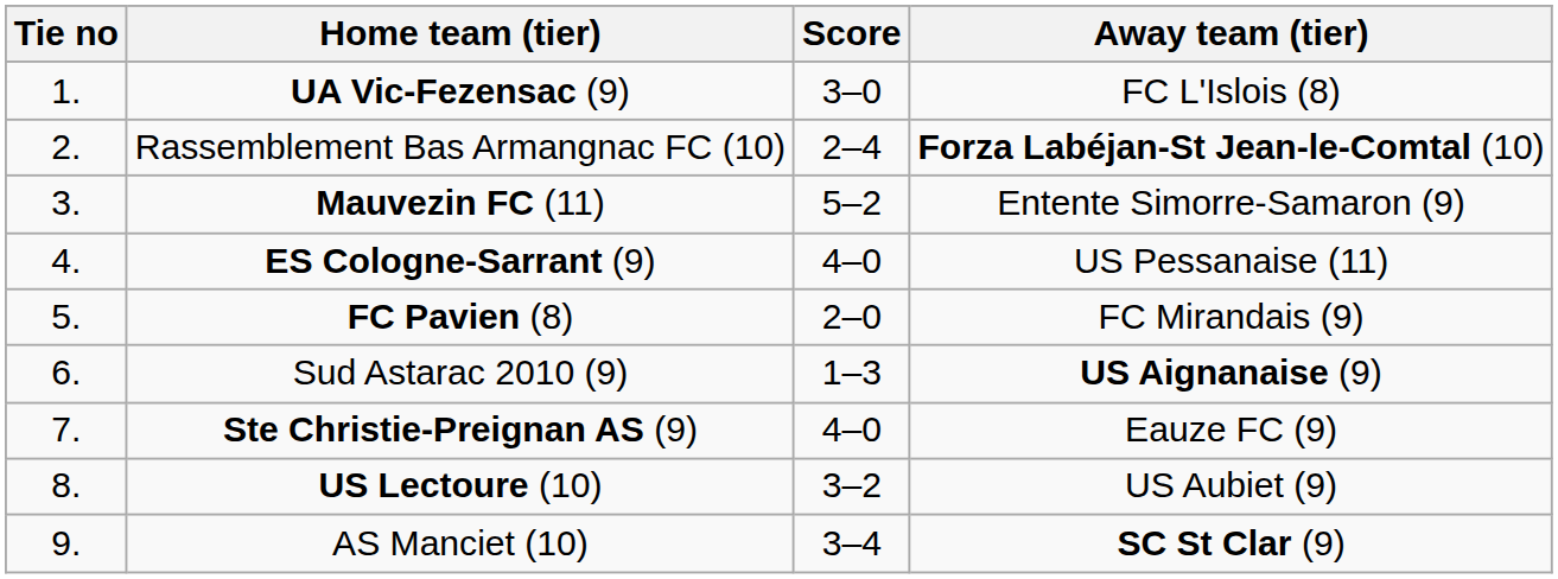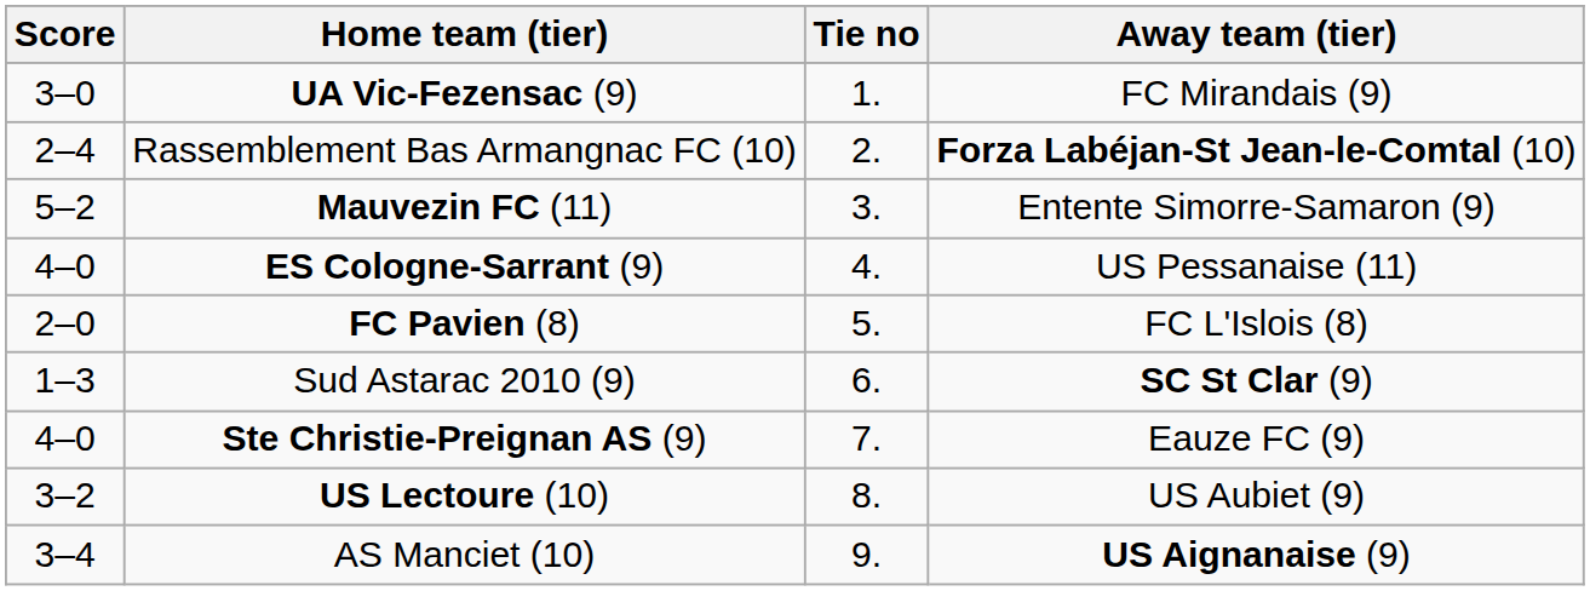 <table class="wikitable" style="text-align: center">
 <tr>
+<th>Score</th>
+<th>Home team (tier)</th>
 <th>Tie no</th>
-<th>Home team (tier)</th>
-<th>Score</th>
 <th>Away team (tier)</th>
 </tr>
 <tr>
+<td>3–0</td>
+<td><strong>UA Vic-Fezensac</strong> (9)</td>
 <td>1.</td>
-<td><strong>UA Vic-Fezensac</strong> (9)</td>
-<td>3–0</td>
+<td>FC Mirandais (9)</td>
+</tr>
+<tr>
+<td>2–4</td>
+<td>Rassemblement Bas Armangnac FC (10)</td>
+<td>2.</td>
+<td><strong>Forza Labéjan-St Jean-le-Comtal</strong> (10)</td>
+</tr>
+<tr>
+<td>5–2</td>
+<td><strong>Mauvezin FC</strong> (11)</td>
+<td>3.</td>
+<td>Entente Simorre-Samaron (9)</td>
+</tr>
+<tr>
+<td>4–0</td>
+<td><strong>ES Cologne-Sarrant</strong>  (9)</td>
+<td>4.</td>
+<td>US Pessanaise (11)</td>
+</tr>
+<tr>
+<td>2–0</td>
+<td><strong>FC Pavien</strong> (8)</td>
+<td>5.</td>
 <td>FC L'Islois (8)</td>
 </tr>
 <tr>
-<td>2.</td>
-<td>Rassemblement Bas Armangnac FC (10)</td>
-<td>2–4</td>
-<td><strong>Forza Labéjan-St Jean-le-Comtal</strong> (10)</td>
+<td>1–3</td>
+<td>Sud Astarac 2010 (9)</td>
+<td>6.</td>
+<td><strong>SC St Clar</strong> (9)</td>
 </tr>
 <tr>
-<td>3.</td>
-<td><strong>Mauvezin FC</strong> (11)</td>
-<td>5–2</td>
-<td>Entente Simorre-Samaron (9)</td>
-</tr>
-<tr>
-<td>4.</td>
-<td><strong>ES Cologne-Sarrant</strong>  (9)</td>
 <td>4–0</td>
-<td>US Pessanaise (11)</td>
-</tr>
-<tr>
-<td>5.</td>
-<td><strong>FC Pavien</strong> (8)</td>
-<td>2–0</td>
-<td>FC Mirandais (9)</td>
-</tr>
-<tr>
-<td>6.</td>
-<td>Sud Astarac 2010 (9)</td>
-<td>1–3</td>
-<td><strong>US Aignanaise</strong> (9)</td>
-</tr>
-<tr>
+<td><strong>Ste Christie-Preignan AS</strong> (9)</td>
 <td>7.</td>
-<td><strong>Ste Christie-Preignan AS</strong> (9)</td>
-<td>4–0</td>
 <td>Eauze FC (9)</td>
 </tr>
 <tr>
+<td>3–2 </td>
+<td><strong>US Lectoure</strong> (10)</td>
 <td>8.</td>
-<td><strong>US Lectoure</strong> (10)</td>
-<td>3–2 </td>
 <td>US Aubiet (9)</td>
 </tr>
 <tr>
+<td>3–4 </td>
+<td>AS Manciet (10)</td>
 <td>9.</td>
-<td>AS Manciet (10)</td>
-<td>3–4 </td>
-<td><strong>SC St Clar</strong> (9)</td>
+<td><strong>US Aignanaise</strong> (9)</td>
 </tr>
 </table>
